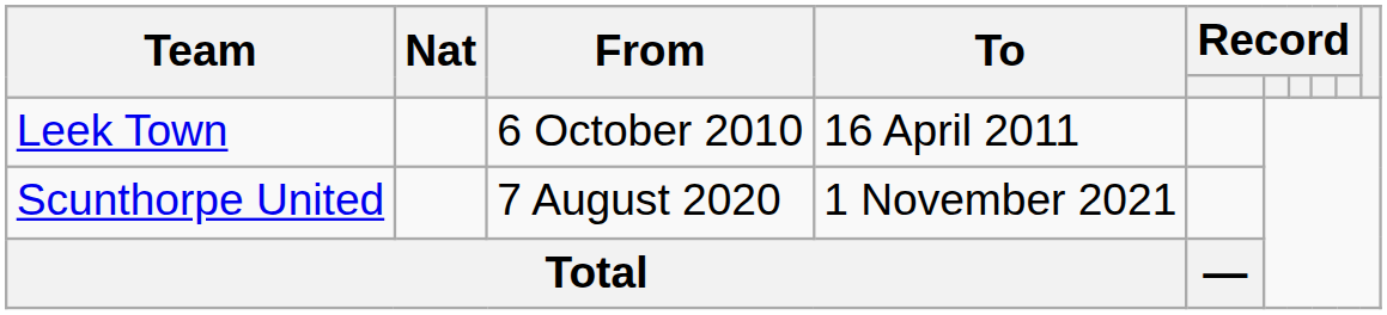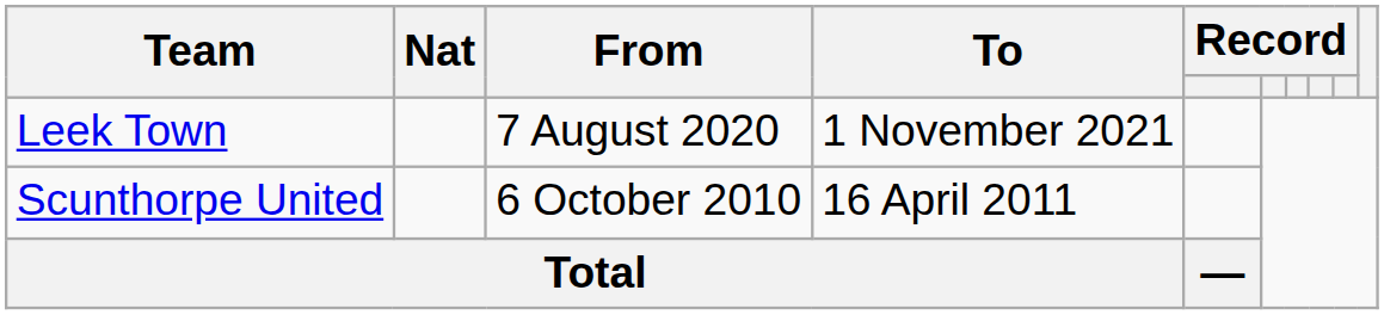 <table class="wikitable" style="text-align: center">
 <tr>
 <th rowspan="2">Team</th>
 <th rowspan="2">Nat</th>
 <th rowspan="2">From</th>
 <th rowspan="2">To</th>
 <th colspan="5">Record</th>
 <th rowspan=2></th>
 </tr>
 <tr>
 <th></th>
 <th></th>
 <th></th>
 <th></th>
 <th></th>
 </tr>
 <tr>
 <td align=left><a href='#'>Leek Town</a></td>
 <td></td>
-<td align=left>6 October 2010</td>
-<td align=left>16 April 2011<br></td>
+<td align=left>7 August 2020</td>
+<td align=left>1 November 2021<br></td>
 <td></td>
 </tr>
 <tr>
 <td align=left><a href='#'>Scunthorpe United</a></td>
 <td></td>
-<td align=left>7 August 2020</td>
-<td align=left>1 November 2021<br></td>
+<td align=left>6 October 2010</td>
+<td align=left>16 April 2011<br></td>
 <td></td>
 </tr>
 <tr>
 <th colspan="4">Total<br></th>
 <th>—</th>
 </tr>
 </table>
